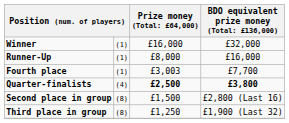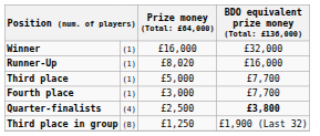 <table class="wikitable">
 <tr>
 <th colspan=2>Position <small>(num. of players)</small></th>
 <th>Prize money<br><small>(Total: £64,000)</small></th>
 <th>BDO equivalent<br>prize money<br><small>(Total: £136,000)</small></th>
 </tr>
 <tr>
 <td><strong>Winner</strong></td>
 <td align=center><small>(1)</small></td>
 <td align=center>£16,000</td>
 <td align=center>£32,000</td>
 </tr>
 <tr>
 <td><strong>Runner-Up</strong></td>
 <td align=center><small>(1)</small></td>
-<td align=center>£8,000</td>
+<td align=center>£8,020</td>
 <td align=center>£16,000</td>
+</tr>
+<tr>
+<td><strong>Third place</strong></td>
+<td align=center><small>(1)</small></td>
+<td align=center>£5,000</td>
+<td align=center>£7,700</td>
 </tr>
 <tr>
 <td><strong>Fourth place</strong></td>
 <td align=center><small>(1)</small></td>
-<td align=center>£3,003</td>
+<td align=center>£3,000</td>
 <td align=center>£7,700</td>
 </tr>
 <tr>
 <td><strong>Quarter-finalists</strong></td>
 <td align=center><small>(4)</small></td>
-<td align=center><strong>£2,500</strong></td>
+<td align=center>£2,500</td>
 <td align=center><strong>£3,800</strong></td>
-</tr>
-<tr>
-<td><strong>Second place in group</strong></td>
-<td align=center><small>(8)</small></td>
-<td align=center>£1,500</td>
-<td align=center>£2,800 (Last 16)</td>
 </tr>
 <tr>
 <td><strong>Third place in group</strong></td>
 <td align=center><small>(8)</small></td>
 <td align=center>£1,250</td>
 <td align=center>£1,900 (Last 32)</td>
 </tr>
 <tr>
 </tr>
 </table>
